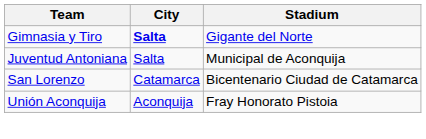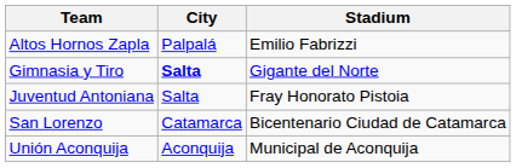 <table class="wikitable sortable">
 <tr>
 <th>Team</th>
 <th>City</th>
 <th>Stadium</th>
+</tr>
+<tr>
+<td> <a href='#'>Altos Hornos Zapla</a></td>
+<td><a href='#'>Palpalá</a></td>
+<td>Emilio Fabrizzi</td>
 </tr>
 <tr>
 <td> <a href='#'>Gimnasia y Tiro</a></td>
 <td><strong><a href='#'>Salta</a></strong></td>
 <td><a href='#'>Gigante del Norte</a></td>
 </tr>
 <tr>
 <td> <a href='#'>Juventud Antoniana</a></td>
 <td><a href='#'>Salta</a></td>
-<td>Municipal de Aconquija</td>
+<td>Fray Honorato Pistoia</td>
 </tr>
 <tr>
 <td> <a href='#'>San Lorenzo</a></td>
 <td><a href='#'>Catamarca</a></td>
 <td>Bicentenario Ciudad de Catamarca</td>
 </tr>
 <tr>
 <td> <a href='#'>Unión Aconquija</a></td>
 <td><a href='#'>Aconquija</a></td>
-<td>Fray Honorato Pistoia</td>
+<td>Municipal de Aconquija</td>
 </tr>
 </table>
